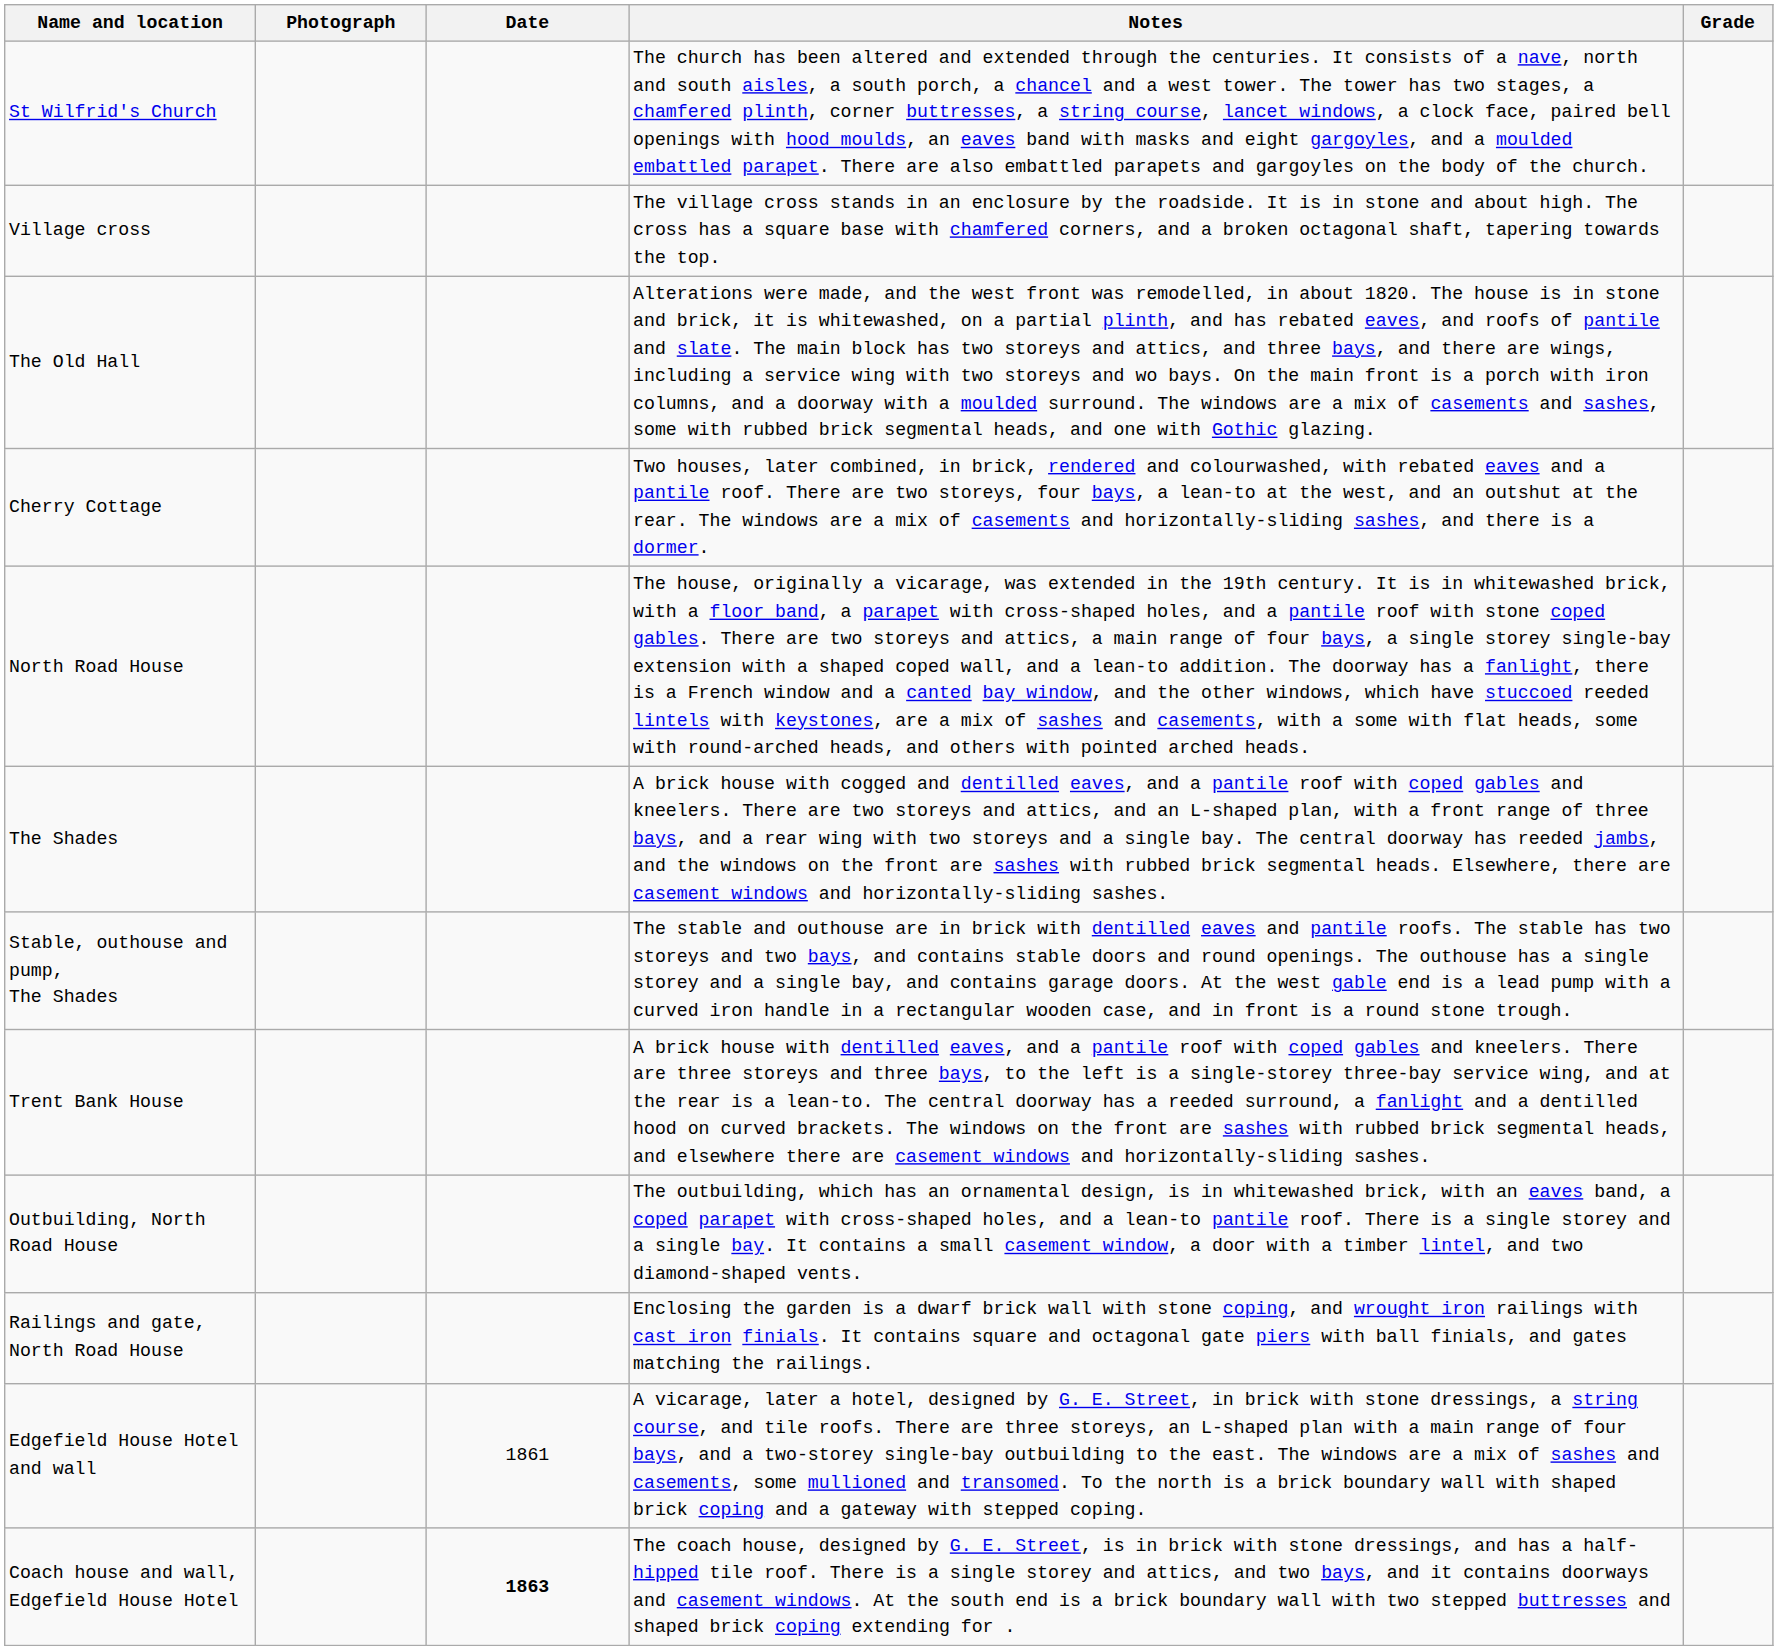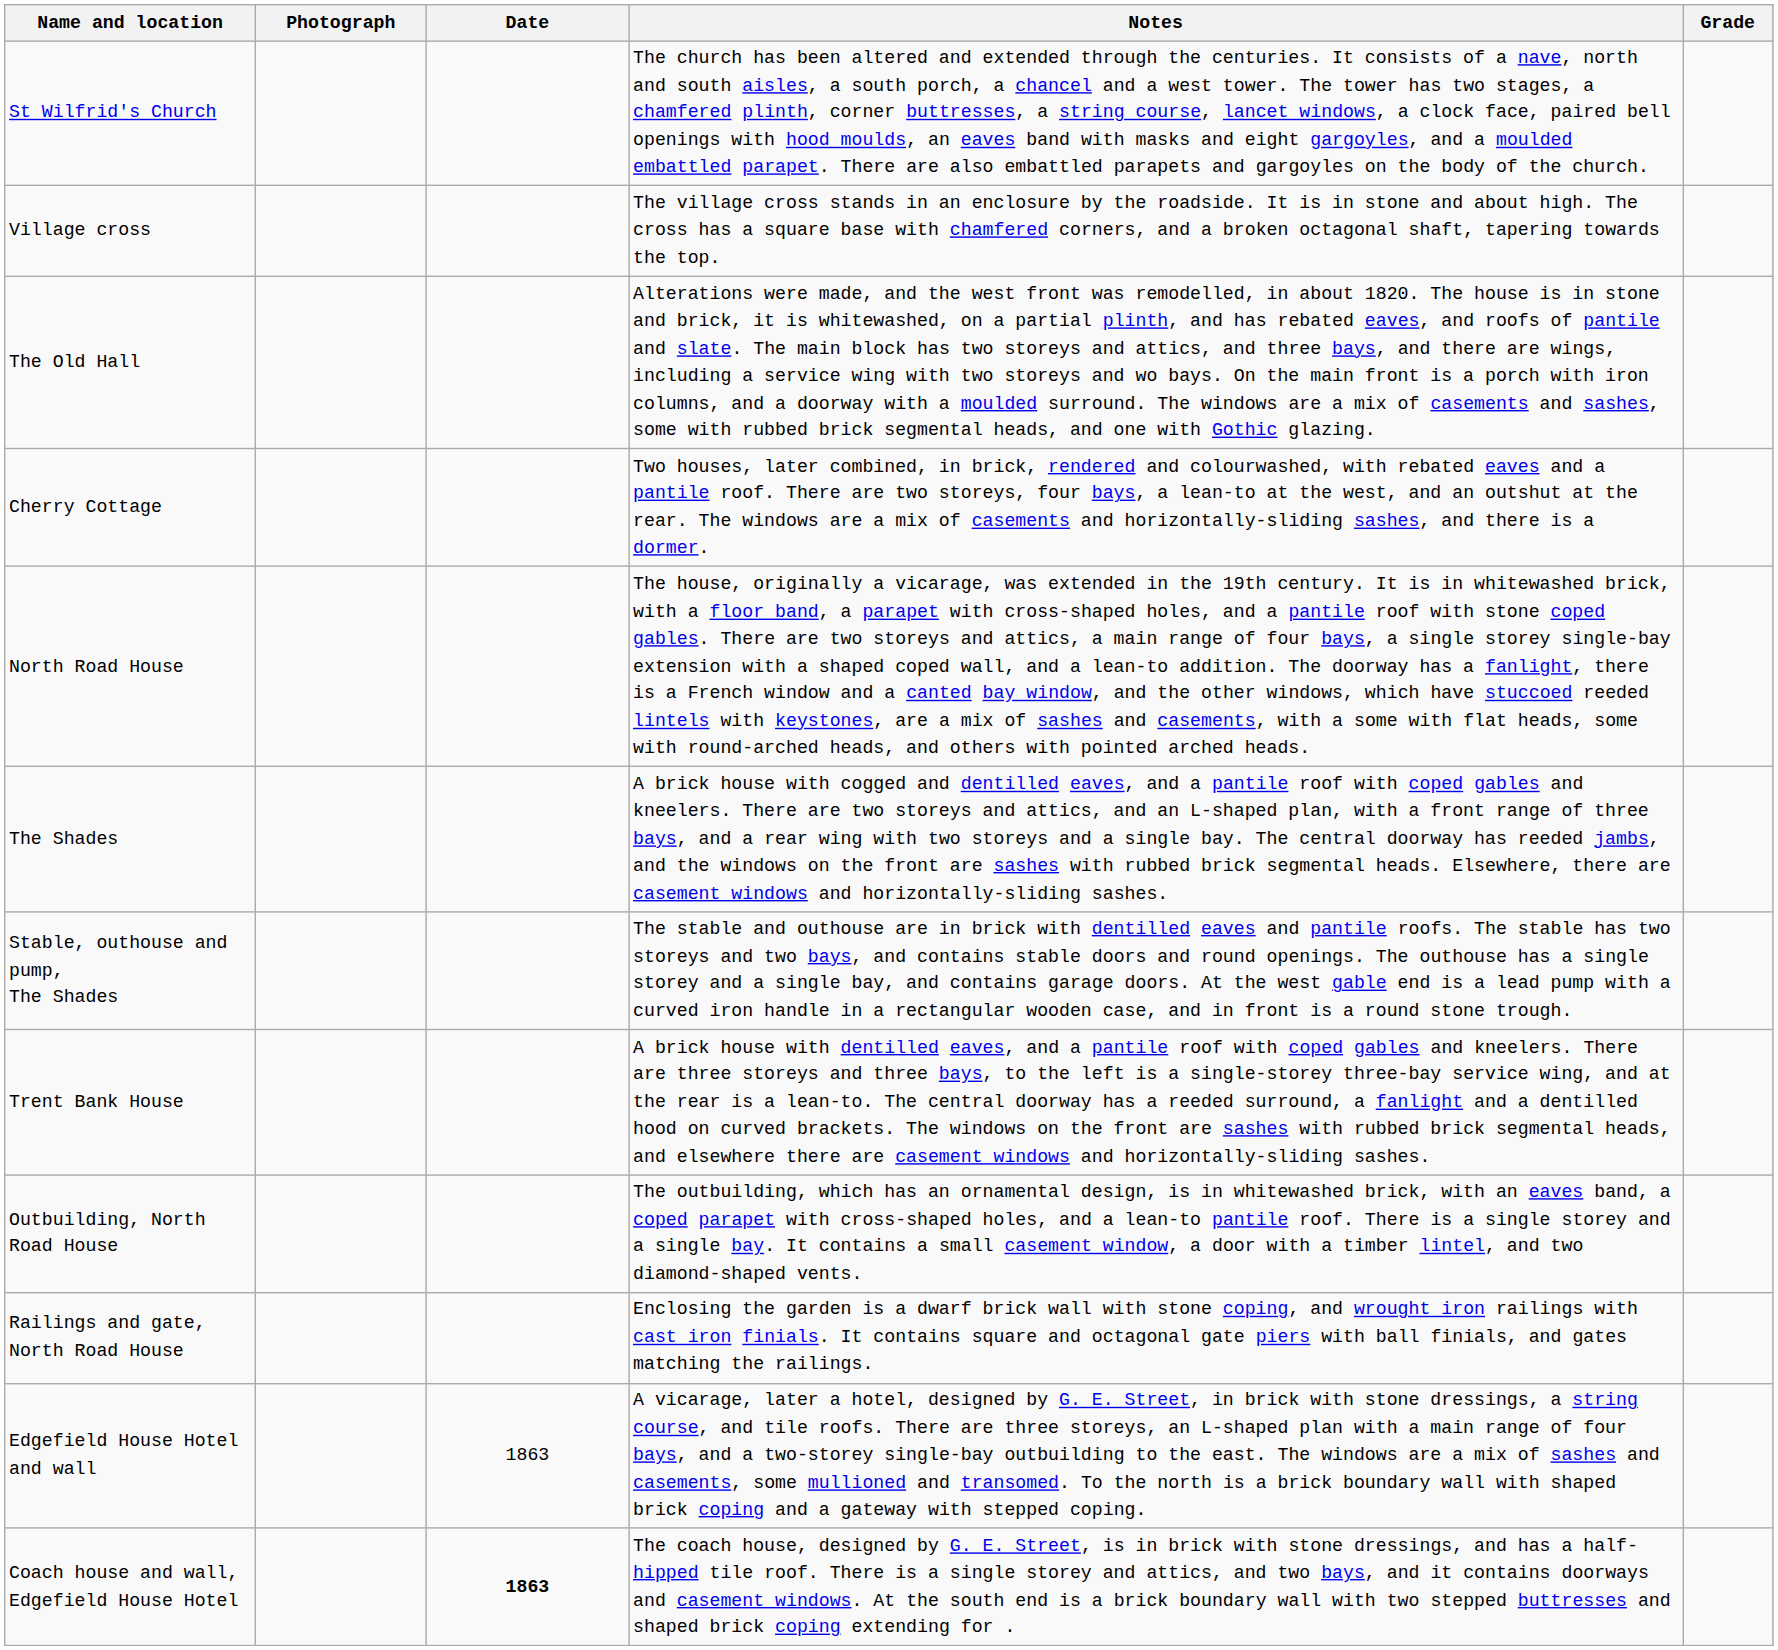 <table class="wikitable sortable plainrowheaders" style="width:100%; border:0px; text-align:left; line-height:150%">
 <tr>
 <th scope="col"  style="width:150px">Name and location</th>
 <th scope="col"  style="width:100px" class="unsortable">Photograph</th>
 <th scope="col"  style="width:120px">Date</th>
 <th scope="col"  style="width:650px" class="unsortable">Notes</th>
 <th scope="col"  style="width:50px">Grade</th>
 </tr>
 <tr>
 <td><a href='#'>St Wilfrid's Church</a><br><small></small></td>
 <td></td>
 <td align="center"></td>
 <td>The church has been altered and extended through the centuries.  It consists of a <a href='#'>nave</a>, north and south <a href='#'>aisles</a>, a south porch, a <a href='#'>chancel</a> and a west tower.  The tower has two stages, a <a href='#'>chamfered</a> <a href='#'>plinth</a>, corner <a href='#'>buttresses</a>, a <a href='#'>string course</a>, <a href='#'>lancet windows</a>, a clock face, paired bell openings with <a href='#'>hood moulds</a>, an <a href='#'>eaves</a> band with masks and eight <a href='#'>gargoyles</a>, and a <a href='#'>moulded</a> <a href='#'>embattled</a> <a href='#'>parapet</a>.  There are also embattled parapets and gargoyles on the body of the church.</td>
 <td align="center" ></td>
 </tr>
 <tr>
 <td>Village cross<br><small></small></td>
 <td></td>
 <td align="center"></td>
 <td>The village cross stands in an enclosure by the roadside.  It is in stone and about  high.  The cross has a square base with <a href='#'>chamfered</a> corners, and a broken octagonal shaft, tapering towards the top.</td>
 <td align="center" ></td>
 </tr>
 <tr>
 <td>The Old Hall<br><small></small></td>
 <td></td>
 <td align="center"></td>
 <td>Alterations were made, and the west front was remodelled, in about 1820.  The house is in stone and brick, it is whitewashed, on a partial <a href='#'>plinth</a>, and has rebated <a href='#'>eaves</a>, and roofs of <a href='#'>pantile</a> and <a href='#'>slate</a>.  The main block has two storeys and attics, and three <a href='#'>bays</a>, and there are wings, including a service wing with two storeys and wo bays.  On the main front is a porch with iron columns, and a doorway with a <a href='#'>moulded</a> surround.  The windows are a mix of <a href='#'>casements</a> and <a href='#'>sashes</a>, some with rubbed brick segmental heads, and one with <a href='#'>Gothic</a> glazing.</td>
 <td align="center" ></td>
 </tr>
 <tr>
 <td>Cherry Cottage<br><small></small></td>
 <td></td>
 <td align="center"></td>
 <td>Two houses, later combined, in brick, <a href='#'>rendered</a> and colourwashed, with rebated <a href='#'>eaves</a> and a <a href='#'>pantile</a> roof.  There are two storeys, four <a href='#'>bays</a>, a lean-to at the west, and an outshut at the rear.  The windows are a mix of <a href='#'>casements</a> and horizontally-sliding <a href='#'>sashes</a>, and there is a <a href='#'>dormer</a>.</td>
 <td align="center" ></td>
 </tr>
 <tr>
 <td>North Road House<br><small></small></td>
 <td></td>
 <td align="center"></td>
 <td>The house, originally a vicarage, was extended in the 19th century.  It is in whitewashed brick, with a <a href='#'>floor band</a>, a <a href='#'>parapet</a> with cross-shaped holes, and a <a href='#'>pantile</a> roof with stone <a href='#'>coped</a> <a href='#'>gables</a>.  There are two storeys and attics, a main range of four <a href='#'>bays</a>, a single storey single-bay extension with a shaped coped wall, and a lean-to addition.  The doorway has a <a href='#'>fanlight</a>, there is a French window and a <a href='#'>canted</a> <a href='#'>bay window</a>, and the other windows, which have <a href='#'>stuccoed</a> reeded <a href='#'>lintels</a> with <a href='#'>keystones</a>, are a mix of <a href='#'>sashes</a> and <a href='#'>casements</a>, with a some with flat heads, some with round-arched heads, and others with pointed arched heads.</td>
 <td align="center" ></td>
 </tr>
 <tr>
 <td>The Shades<br><small></small></td>
 <td></td>
 <td align="center"></td>
 <td>A brick house with cogged and <a href='#'>dentilled</a> <a href='#'>eaves</a>, and a <a href='#'>pantile</a> roof with <a href='#'>coped</a> <a href='#'>gables</a> and kneelers.  There are two storeys and attics, and an L-shaped plan, with a front range of three <a href='#'>bays</a>, and a rear wing with two storeys and a single bay.  The central doorway has reeded <a href='#'>jambs</a>, and the windows on the front are <a href='#'>sashes</a> with rubbed brick segmental heads.  Elsewhere, there are <a href='#'>casement windows</a> and horizontally-sliding sashes.</td>
 <td align="center" ></td>
 </tr>
 <tr>
 <td>Stable, outhouse and pump,<br>The Shades<br><small></small></td>
 <td></td>
 <td align="center"></td>
 <td>The stable and outhouse are  in brick with <a href='#'>dentilled</a> <a href='#'>eaves</a> and <a href='#'>pantile</a> roofs.  The stable has two storeys and two <a href='#'>bays</a>, and contains stable doors and round openings.  The outhouse has a single storey and a single bay, and contains garage doors.  At the west <a href='#'>gable</a> end is a lead pump with a curved iron handle in a rectangular wooden case, and in front is a round stone trough.</td>
 <td align="center" ></td>
 </tr>
 <tr>
 <td>Trent Bank House<br><small></small></td>
 <td></td>
 <td align="center"></td>
 <td>A brick house with <a href='#'>dentilled</a> <a href='#'>eaves</a>, and a <a href='#'>pantile</a> roof with <a href='#'>coped</a> <a href='#'>gables</a> and kneelers.  There are three storeys and three <a href='#'>bays</a>, to the left is a single-storey three-bay service wing, and at the rear is a lean-to.  The central doorway has a reeded surround, a <a href='#'>fanlight</a> and a dentilled hood on curved brackets.  The windows on the front are <a href='#'>sashes</a> with rubbed brick segmental heads, and elsewhere there are <a href='#'>casement windows</a> and horizontally-sliding sashes.</td>
 <td align="center" ></td>
 </tr>
 <tr>
 <td>Outbuilding, North Road House<br><small></small></td>
 <td></td>
 <td align="center"></td>
 <td>The outbuilding, which has an ornamental design, is in whitewashed brick, with an <a href='#'>eaves</a> band, a <a href='#'>coped</a> <a href='#'>parapet</a> with cross-shaped holes, and a lean-to <a href='#'>pantile</a> roof.  There is a single storey and a single <a href='#'>bay</a>.  It contains a small <a href='#'>casement window</a>, a door with a timber <a href='#'>lintel</a>, and two diamond-shaped vents.</td>
 <td align="center" ></td>
 </tr>
 <tr>
 <td>Railings and gate, North Road House<br><small></small></td>
 <td></td>
 <td align="center"></td>
 <td>Enclosing the garden is a dwarf brick wall with stone <a href='#'>coping</a>, and <a href='#'>wrought iron</a> railings with <a href='#'>cast iron</a> <a href='#'>finials</a>.  It contains square and octagonal gate <a href='#'>piers</a> with ball finials, and gates matching the railings.</td>
 <td align="center" ></td>
 </tr>
 <tr>
 <td>Edgefield House Hotel and wall<br><small></small></td>
 <td></td>
-<td align="center">1861</td>
+<td align="center">1863</td>
 <td>A vicarage, later a hotel, designed by <a href='#'>G. E. Street</a>, in brick with stone dressings, a <a href='#'>string course</a>, and tile roofs.  There are three storeys, an L-shaped plan with a main range of four <a href='#'>bays</a>, and a two-storey single-bay outbuilding to the east.  The windows are a mix of <a href='#'>sashes</a> and <a href='#'>casements</a>, some <a href='#'>mullioned</a> and <a href='#'>transomed</a>.  To the north is a brick boundary wall with shaped brick <a href='#'>coping</a> and a gateway with stepped coping.</td>
 <td align="center" ></td>
 </tr>
 <tr>
 <td>Coach house and wall,<br>Edgefield House Hotel<br><small></small></td>
 <td></td>
 <td align="center"><strong>1863</strong></td>
 <td>The coach house, designed by <a href='#'>G. E. Street</a>, is in brick with stone dressings, and has a half-<a href='#'>hipped</a> tile roof.  There is a single storey and attics, and two <a href='#'>bays</a>, and it contains doorways and <a href='#'>casement windows</a>.  At the south end is a brick boundary wall with two stepped <a href='#'>buttresses</a> and shaped brick <a href='#'>coping</a> extending for .</td>
 <td align="center" ></td>
 </tr>
 <tr>
 </tr>
 </table>
